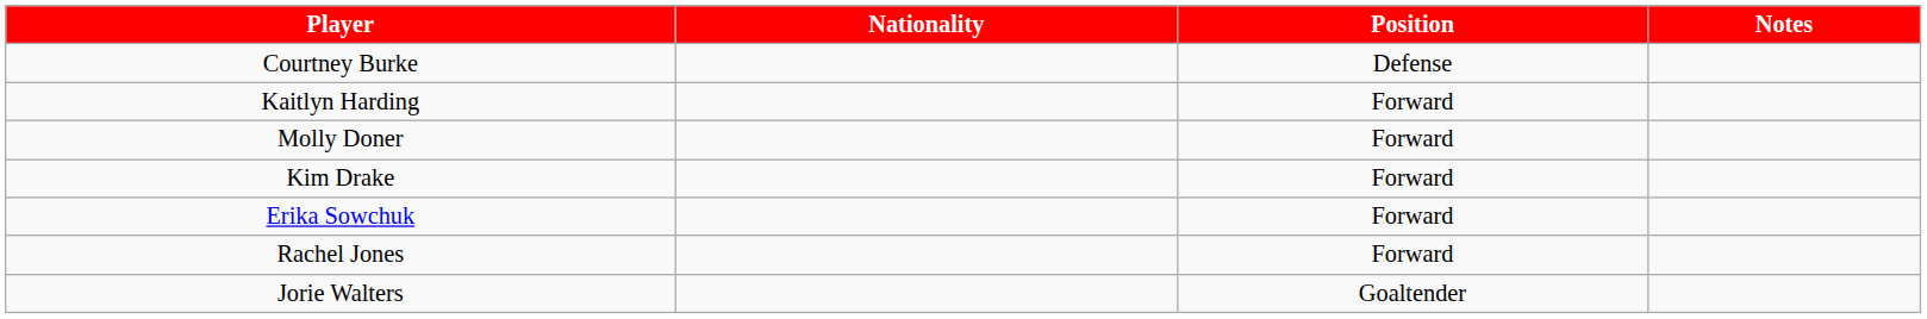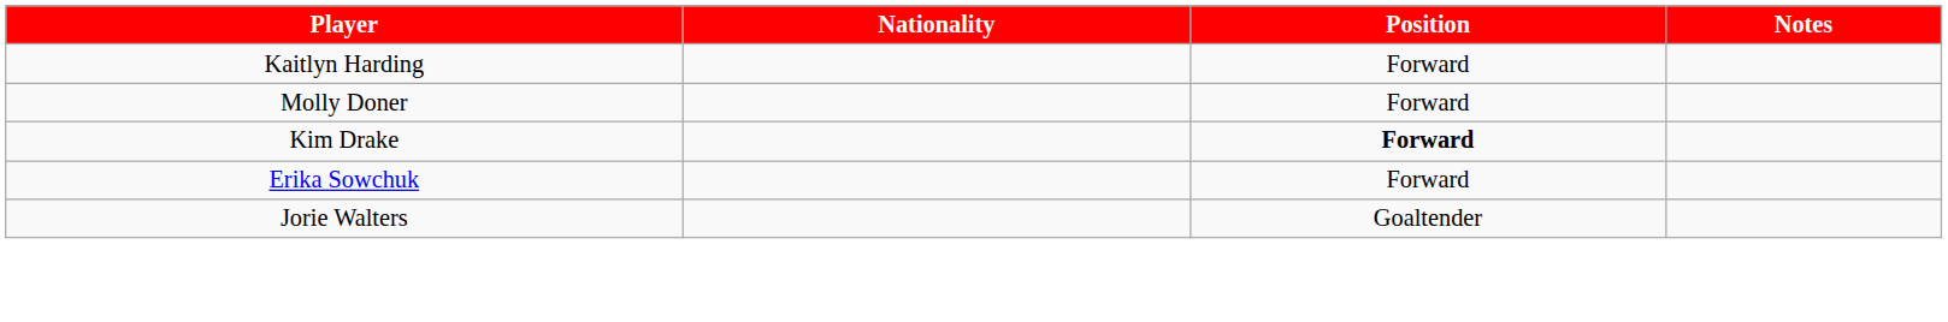 <table class="wikitable" width="80%">
 <tr align="center"  style=" background:red;color:white;">
 <td><strong>Player</strong></td>
 <td><strong>Nationality</strong></td>
 <td><strong>Position</strong></td>
 <td><strong>Notes</strong></td>
-</tr>
-<tr align="center" bgcolor="">
-<td>Courtney Burke</td>
-<td></td>
-<td>Defense</td>
-<td></td>
 </tr>
 <tr align="center" bgcolor="">
 <td>Kaitlyn Harding</td>
 <td></td>
 <td>Forward</td>
 <td></td>
 </tr>
 <tr align="center" bgcolor="">
 <td>Molly Doner</td>
 <td></td>
 <td>Forward</td>
 <td></td>
 </tr>
 <tr align="center" bgcolor="">
 <td>Kim Drake</td>
 <td></td>
-<td>Forward</td>
+<td><strong>Forward</strong></td>
 <td></td>
 </tr>
 <tr align="center" bgcolor="">
 <td><a href='#'>Erika Sowchuk</a></td>
-<td></td>
-<td>Forward</td>
-<td></td>
-</tr>
-<tr align="center" bgcolor="">
-<td>Rachel Jones</td>
 <td></td>
 <td>Forward</td>
 <td></td>
 </tr>
 <tr align="center" bgcolor="">
 <td>Jorie Walters</td>
 <td></td>
 <td>Goaltender</td>
 <td></td>
 </tr>
 </table>
